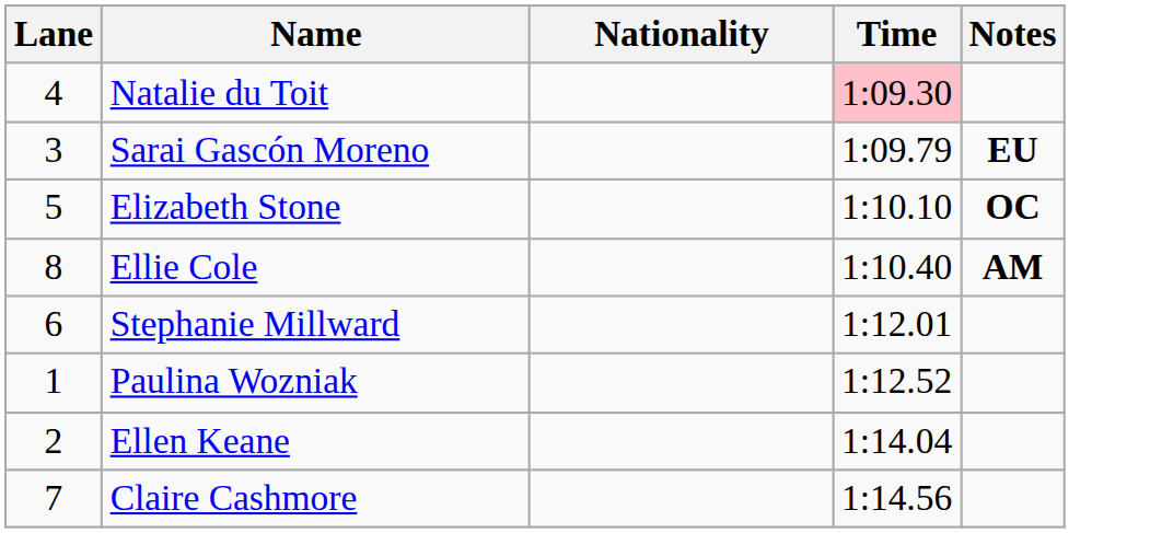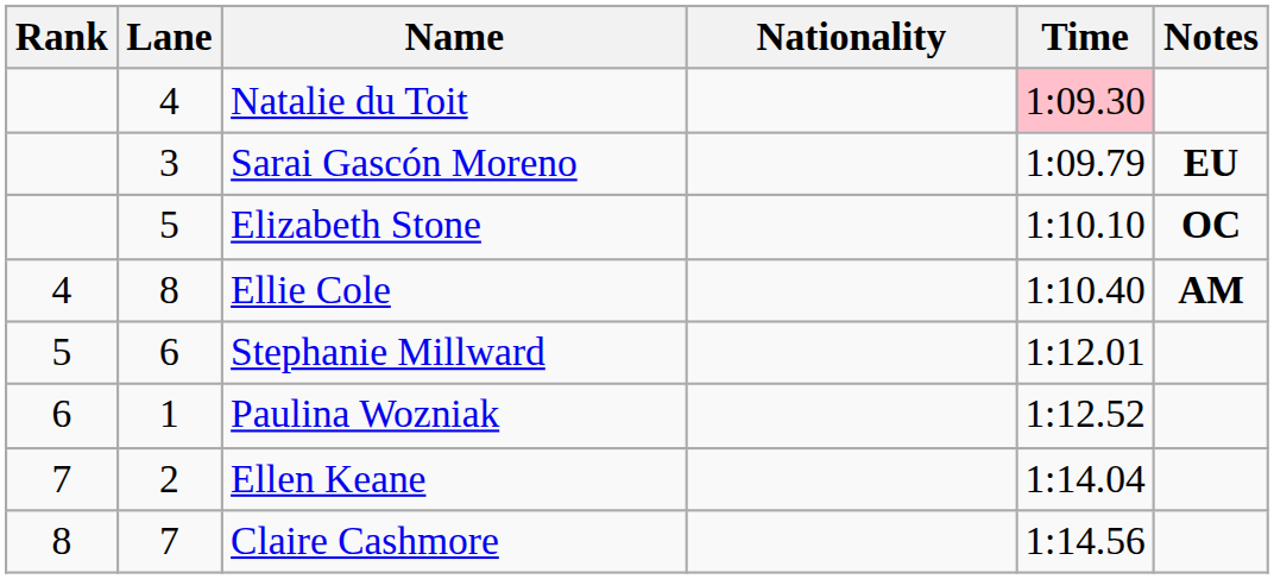 <table class="wikitable sortable" style="text-align:center">
 <tr>
+<th>Rank</th>
 <th>Lane</th>
 <th style="width:180px">Name</th>
 <th style="width:125px">Nationality</th>
 <th>Time</th>
 <th>Notes</th>
 </tr>
 <tr>
+<td></td>
 <td>4</td>
 <td style="text-align:left;"><a href='#'>Natalie du Toit</a></td>
 <td style="text-align:left;"></td>
 <td style="background: pink;">1:09.30</td>
 <td></td>
 </tr>
 <tr>
+<td></td>
 <td>3</td>
 <td style="text-align:left;"><a href='#'>Sarai Gascón Moreno</a></td>
 <td style="text-align:left;"></td>
 <td>1:09.79</td>
 <td><strong>EU</strong></td>
 </tr>
 <tr>
+<td></td>
 <td>5</td>
 <td style="text-align:left;"><a href='#'>Elizabeth Stone</a></td>
 <td style="text-align:left;"></td>
 <td>1:10.10</td>
 <td><strong>OC</strong></td>
 </tr>
 <tr>
+<td>4</td>
 <td>8</td>
 <td style="text-align:left;"><a href='#'>Ellie Cole</a></td>
 <td style="text-align:left;"></td>
 <td>1:10.40</td>
 <td><strong>AM</strong></td>
 </tr>
 <tr>
+<td>5</td>
 <td>6</td>
 <td style="text-align:left;"><a href='#'>Stephanie Millward</a></td>
 <td style="text-align:left;"></td>
 <td>1:12.01</td>
 <td></td>
 </tr>
 <tr>
+<td>6</td>
 <td>1</td>
 <td style="text-align:left;"><a href='#'>Paulina Wozniak</a></td>
 <td style="text-align:left;"></td>
 <td>1:12.52</td>
 <td></td>
 </tr>
 <tr>
+<td>7</td>
 <td>2</td>
 <td style="text-align:left;"><a href='#'>Ellen Keane</a></td>
 <td style="text-align:left;"></td>
 <td>1:14.04</td>
 <td></td>
 </tr>
 <tr>
+<td>8</td>
 <td>7</td>
 <td style="text-align:left;"><a href='#'>Claire Cashmore</a></td>
 <td style="text-align:left;"></td>
 <td>1:14.56</td>
 <td></td>
 </tr>
 </table>
